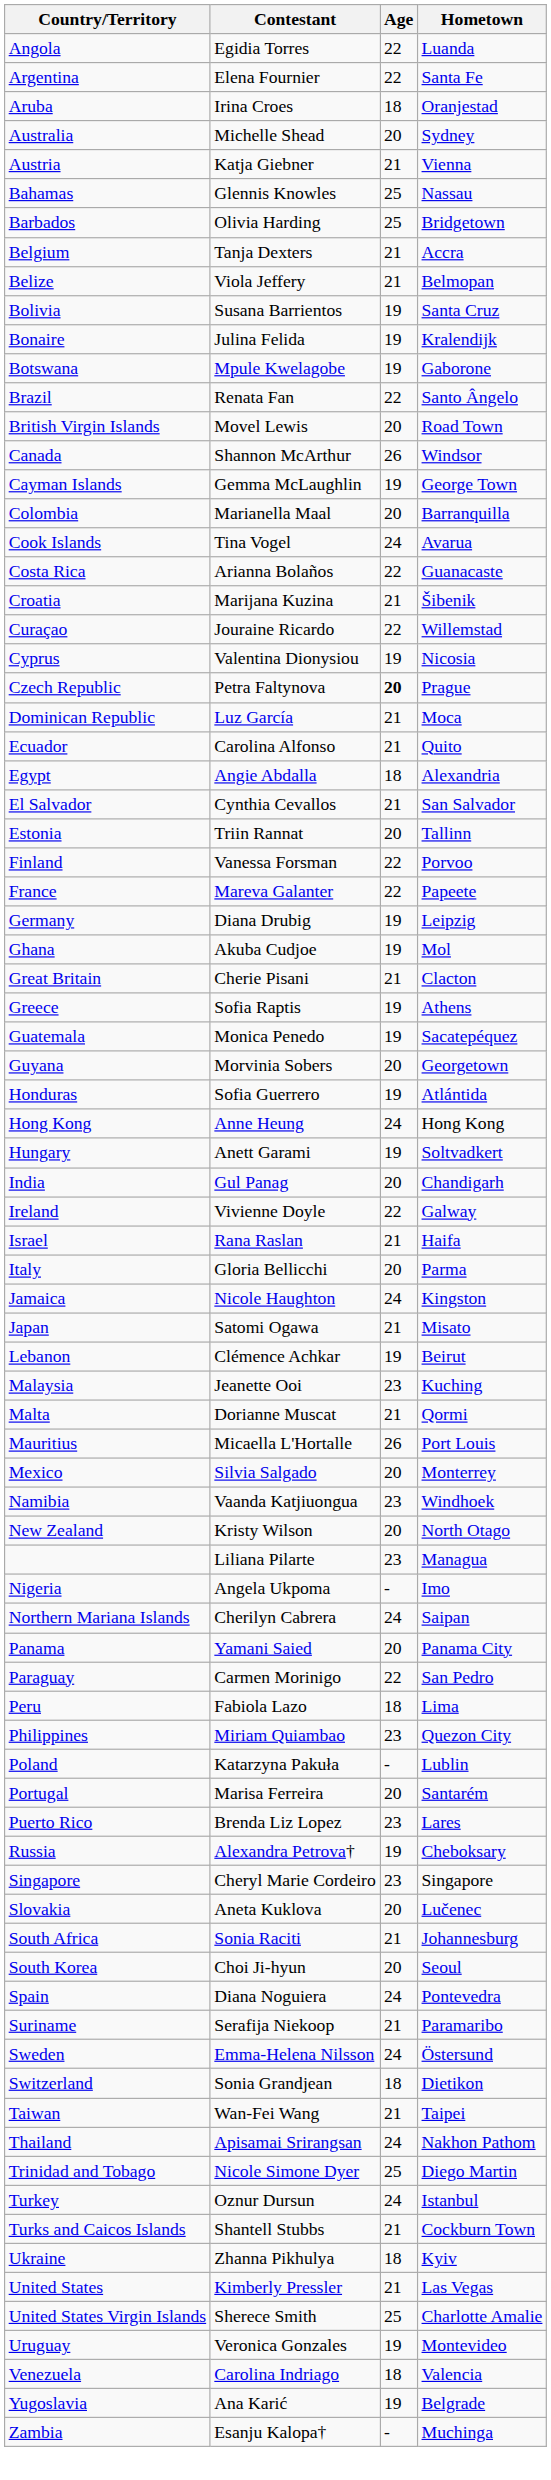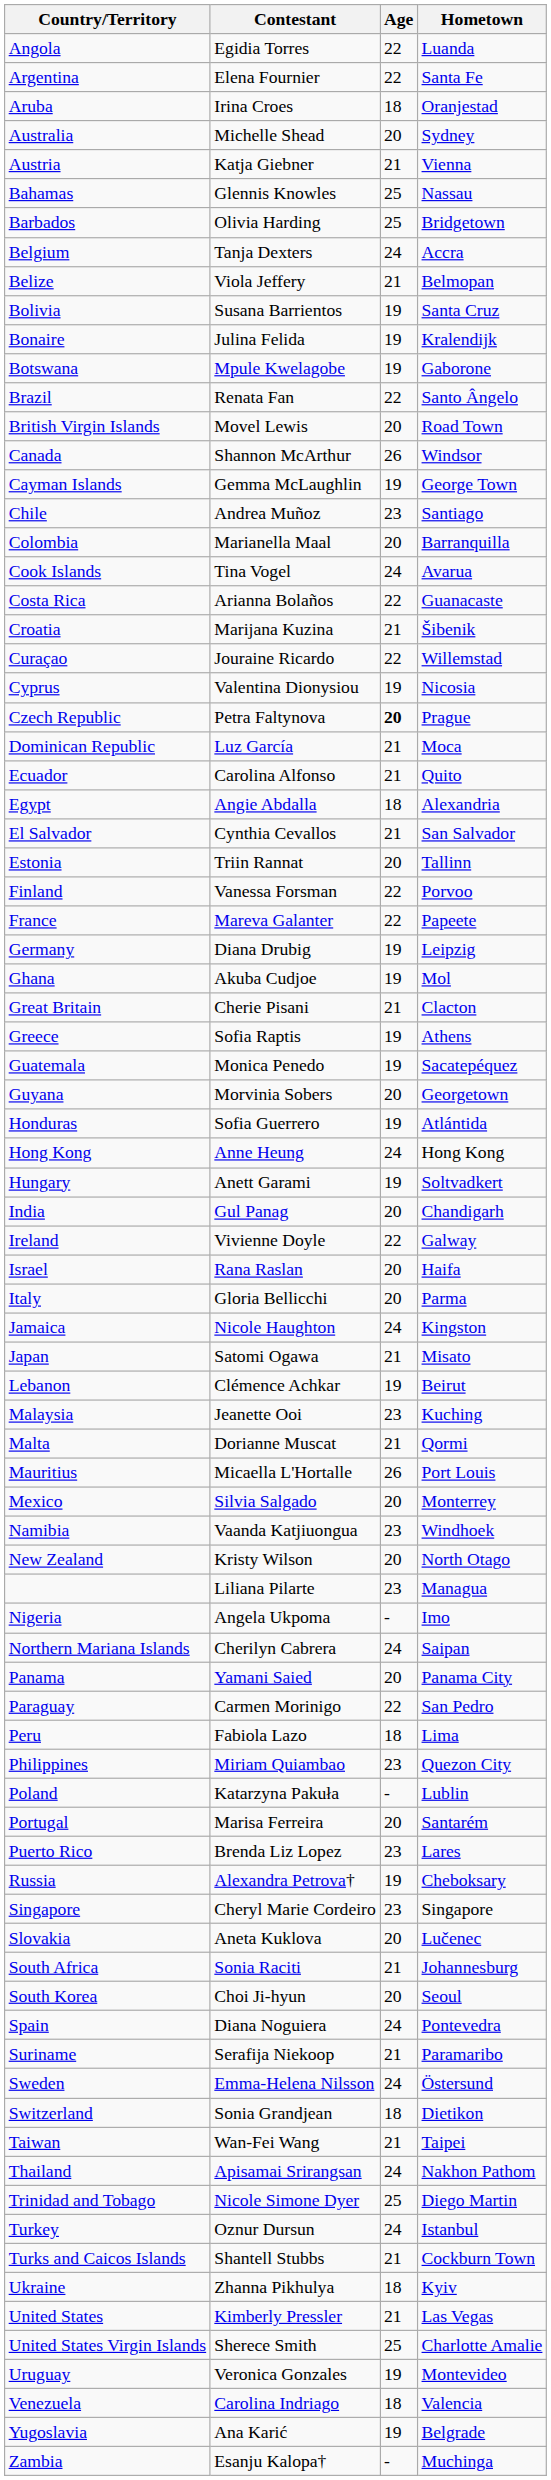 <table class="wikitable sortable" style="font-size: 95%;">
 <tr>
 <th>Country/Territory</th>
 <th>Contestant</th>
 <th>Age</th>
 <th>Hometown</th>
 </tr>
 <tr>
 <td> <a href='#'>Angola</a></td>
 <td>Egidia Torres</td>
 <td>22</td>
 <td><a href='#'>Luanda</a></td>
 </tr>
 <tr>
 <td> <a href='#'>Argentina</a></td>
 <td>Elena Fournier</td>
 <td>22</td>
 <td><a href='#'>Santa Fe</a></td>
 </tr>
 <tr>
 <td> <a href='#'>Aruba</a></td>
 <td>Irina Croes</td>
 <td>18</td>
 <td><a href='#'>Oranjestad</a></td>
 </tr>
 <tr>
 <td> <a href='#'>Australia</a></td>
 <td>Michelle Shead</td>
 <td>20</td>
 <td><a href='#'>Sydney</a></td>
 </tr>
 <tr>
 <td> <a href='#'>Austria</a></td>
 <td>Katja Giebner</td>
 <td>21</td>
 <td><a href='#'>Vienna</a></td>
 </tr>
 <tr>
 <td> <a href='#'>Bahamas</a></td>
 <td>Glennis Knowles</td>
 <td>25</td>
 <td><a href='#'>Nassau</a></td>
 </tr>
 <tr>
 <td> <a href='#'>Barbados</a></td>
 <td>Olivia Harding</td>
 <td>25</td>
 <td><a href='#'>Bridgetown</a></td>
 </tr>
 <tr>
 <td> <a href='#'>Belgium</a></td>
 <td>Tanja Dexters</td>
-<td>21</td>
+<td>24</td>
 <td><a href='#'>Accra</a></td>
 </tr>
 <tr>
 <td> <a href='#'>Belize</a></td>
 <td>Viola Jeffery</td>
 <td>21</td>
 <td><a href='#'>Belmopan</a></td>
 </tr>
 <tr>
 <td> <a href='#'>Bolivia</a></td>
 <td>Susana Barrientos</td>
 <td>19</td>
 <td><a href='#'>Santa Cruz</a></td>
 </tr>
 <tr>
 <td> <a href='#'>Bonaire</a></td>
 <td>Julina Felida</td>
 <td>19</td>
 <td><a href='#'>Kralendijk</a></td>
 </tr>
 <tr>
 <td> <a href='#'>Botswana</a></td>
 <td><a href='#'>Mpule Kwelagobe</a></td>
 <td>19</td>
 <td><a href='#'>Gaborone</a></td>
 </tr>
 <tr>
 <td> <a href='#'>Brazil</a></td>
 <td>Renata Fan</td>
 <td>22</td>
 <td><a href='#'>Santo Ângelo</a></td>
 </tr>
 <tr>
 <td> <a href='#'>British Virgin Islands</a></td>
 <td>Movel Lewis</td>
 <td>20</td>
 <td><a href='#'>Road Town</a></td>
 </tr>
 <tr>
 <td> <a href='#'>Canada</a></td>
 <td>Shannon McArthur</td>
 <td>26</td>
 <td><a href='#'>Windsor</a></td>
 </tr>
 <tr>
 <td> <a href='#'>Cayman Islands</a></td>
 <td>Gemma McLaughlin</td>
 <td>19</td>
 <td><a href='#'>George Town</a></td>
+</tr>
+<tr>
+<td> <a href='#'>Chile</a></td>
+<td>Andrea Muñoz</td>
+<td>23</td>
+<td><a href='#'>Santiago</a></td>
 </tr>
 <tr>
 <td> <a href='#'>Colombia</a></td>
 <td>Marianella Maal</td>
 <td>20</td>
 <td><a href='#'>Barranquilla</a></td>
 </tr>
 <tr>
 <td> <a href='#'>Cook Islands</a></td>
 <td>Tina Vogel</td>
 <td>24</td>
 <td><a href='#'>Avarua</a></td>
 </tr>
 <tr>
 <td> <a href='#'>Costa Rica</a></td>
 <td>Arianna Bolaños</td>
 <td>22</td>
 <td><a href='#'>Guanacaste</a></td>
 </tr>
 <tr>
 <td> <a href='#'>Croatia</a></td>
 <td>Marijana Kuzina</td>
 <td>21</td>
 <td><a href='#'>Šibenik</a></td>
 </tr>
 <tr>
 <td> <a href='#'>Curaçao</a></td>
 <td>Jouraine Ricardo</td>
 <td>22</td>
 <td><a href='#'>Willemstad</a></td>
 </tr>
 <tr>
 <td> <a href='#'>Cyprus</a></td>
 <td>Valentina Dionysiou</td>
 <td>19</td>
 <td><a href='#'>Nicosia</a></td>
 </tr>
 <tr>
 <td> <a href='#'>Czech Republic</a></td>
 <td>Petra Faltynova</td>
 <td><strong>20</strong></td>
 <td><a href='#'>Prague</a></td>
 </tr>
 <tr>
 <td> <a href='#'>Dominican Republic</a></td>
 <td><a href='#'>Luz García</a></td>
 <td>21</td>
 <td><a href='#'>Moca</a></td>
 </tr>
 <tr>
 <td> <a href='#'>Ecuador</a></td>
 <td>Carolina Alfonso</td>
 <td>21</td>
 <td><a href='#'>Quito</a></td>
 </tr>
 <tr>
 <td> <a href='#'>Egypt</a></td>
 <td><a href='#'>Angie Abdalla</a></td>
 <td>18</td>
 <td><a href='#'>Alexandria</a></td>
 </tr>
 <tr>
 <td> <a href='#'>El Salvador</a></td>
 <td>Cynthia Cevallos</td>
 <td>21</td>
 <td><a href='#'>San Salvador</a></td>
 </tr>
 <tr>
 <td> <a href='#'>Estonia</a></td>
 <td>Triin Rannat</td>
 <td>20</td>
 <td><a href='#'>Tallinn</a></td>
 </tr>
 <tr>
 <td> <a href='#'>Finland</a></td>
 <td>Vanessa Forsman</td>
 <td>22</td>
 <td><a href='#'>Porvoo</a></td>
 </tr>
 <tr>
 <td> <a href='#'>France</a></td>
 <td><a href='#'>Mareva Galanter</a></td>
 <td>22</td>
 <td><a href='#'>Papeete</a></td>
 </tr>
 <tr>
 <td> <a href='#'>Germany</a></td>
 <td>Diana Drubig</td>
 <td>19</td>
 <td><a href='#'>Leipzig</a></td>
 </tr>
 <tr>
 <td> <a href='#'>Ghana</a></td>
 <td>Akuba Cudjoe</td>
 <td>19</td>
 <td><a href='#'>Mol</a></td>
 </tr>
 <tr>
 <td> <a href='#'>Great Britain</a></td>
 <td>Cherie Pisani</td>
 <td>21</td>
 <td><a href='#'>Clacton</a></td>
 </tr>
 <tr>
 <td> <a href='#'>Greece</a></td>
 <td>Sofia Raptis</td>
 <td>19</td>
 <td><a href='#'>Athens</a></td>
 </tr>
 <tr>
 <td> <a href='#'>Guatemala</a></td>
 <td>Monica Penedo</td>
 <td>19</td>
 <td><a href='#'>Sacatepéquez</a></td>
 </tr>
 <tr>
 <td> <a href='#'>Guyana</a></td>
 <td>Morvinia Sobers</td>
 <td>20</td>
 <td><a href='#'>Georgetown</a></td>
 </tr>
 <tr>
 <td> <a href='#'>Honduras</a></td>
 <td>Sofia Guerrero</td>
 <td>19</td>
 <td><a href='#'>Atlántida</a></td>
 </tr>
 <tr>
 <td> <a href='#'>Hong Kong</a></td>
 <td><a href='#'>Anne Heung</a></td>
 <td>24</td>
 <td>Hong Kong</td>
 </tr>
 <tr>
 <td> <a href='#'>Hungary</a></td>
 <td>Anett Garami</td>
 <td>19</td>
 <td><a href='#'>Soltvadkert</a></td>
 </tr>
 <tr>
 <td> <a href='#'>India</a></td>
 <td><a href='#'>Gul Panag</a></td>
 <td>20</td>
 <td><a href='#'>Chandigarh</a></td>
 </tr>
 <tr>
 <td> <a href='#'>Ireland</a></td>
 <td>Vivienne Doyle</td>
 <td>22</td>
 <td><a href='#'>Galway</a></td>
 </tr>
 <tr>
 <td> <a href='#'>Israel</a></td>
 <td><a href='#'>Rana Raslan</a></td>
-<td>21</td>
+<td>20</td>
 <td><a href='#'>Haifa</a></td>
 </tr>
 <tr>
 <td> <a href='#'>Italy</a></td>
 <td>Gloria Bellicchi</td>
 <td>20</td>
 <td><a href='#'>Parma</a></td>
 </tr>
 <tr>
 <td> <a href='#'>Jamaica</a></td>
 <td><a href='#'>Nicole Haughton</a></td>
 <td>24</td>
 <td><a href='#'>Kingston</a></td>
 </tr>
 <tr>
 <td> <a href='#'>Japan</a></td>
 <td>Satomi Ogawa</td>
 <td>21</td>
 <td><a href='#'>Misato</a></td>
 </tr>
 <tr>
 <td> <a href='#'>Lebanon</a></td>
 <td>Clémence Achkar</td>
 <td>19</td>
 <td><a href='#'>Beirut</a></td>
 </tr>
 <tr>
 <td> <a href='#'>Malaysia</a></td>
 <td>Jeanette Ooi</td>
 <td>23</td>
 <td><a href='#'>Kuching</a></td>
 </tr>
 <tr>
 <td> <a href='#'>Malta</a></td>
 <td>Dorianne Muscat</td>
 <td>21</td>
 <td><a href='#'>Qormi</a></td>
 </tr>
 <tr>
 <td> <a href='#'>Mauritius</a></td>
 <td>Micaella L'Hortalle</td>
 <td>26</td>
 <td><a href='#'>Port Louis</a></td>
 </tr>
 <tr>
 <td> <a href='#'>Mexico</a></td>
 <td><a href='#'>Silvia Salgado</a></td>
 <td>20</td>
 <td><a href='#'>Monterrey</a></td>
 </tr>
 <tr>
 <td> <a href='#'>Namibia</a></td>
 <td>Vaanda Katjiuongua</td>
 <td>23</td>
 <td><a href='#'>Windhoek</a></td>
 </tr>
 <tr>
 <td> <a href='#'>New Zealand</a></td>
 <td>Kristy Wilson</td>
 <td>20</td>
 <td><a href='#'>North Otago</a></td>
 </tr>
 <tr>
 <td></td>
 <td>Liliana Pilarte</td>
 <td>23</td>
 <td><a href='#'>Managua</a></td>
 </tr>
 <tr>
 <td> <a href='#'>Nigeria</a></td>
 <td>Angela Ukpoma</td>
 <td>-</td>
 <td><a href='#'>Imo</a></td>
 </tr>
 <tr>
 <td> <a href='#'>Northern Mariana Islands</a></td>
 <td>Cherilyn Cabrera</td>
 <td>24</td>
 <td><a href='#'>Saipan</a></td>
 </tr>
 <tr>
 <td> <a href='#'>Panama</a></td>
 <td><a href='#'>Yamani Saied</a></td>
 <td>20</td>
 <td><a href='#'>Panama City</a></td>
 </tr>
 <tr>
 <td> <a href='#'>Paraguay</a></td>
 <td>Carmen Morinigo</td>
 <td>22</td>
 <td><a href='#'>San Pedro</a></td>
 </tr>
 <tr>
 <td> <a href='#'>Peru</a></td>
 <td>Fabiola Lazo</td>
 <td>18</td>
 <td><a href='#'>Lima</a></td>
 </tr>
 <tr>
 <td> <a href='#'>Philippines</a></td>
 <td><a href='#'>Miriam Quiambao</a></td>
 <td>23</td>
 <td><a href='#'>Quezon City</a></td>
 </tr>
 <tr>
 <td> <a href='#'>Poland</a></td>
 <td>Katarzyna Pakuła</td>
 <td>-</td>
 <td><a href='#'>Lublin</a></td>
 </tr>
 <tr>
 <td> <a href='#'>Portugal</a></td>
 <td>Marisa Ferreira</td>
 <td>20</td>
 <td><a href='#'>Santarém</a></td>
 </tr>
 <tr>
 <td> <a href='#'>Puerto Rico</a></td>
 <td>Brenda Liz Lopez</td>
 <td>23</td>
 <td><a href='#'>Lares</a></td>
 </tr>
 <tr>
 <td> <a href='#'>Russia</a></td>
 <td><a href='#'>Alexandra Petrova</a>†</td>
 <td>19</td>
 <td><a href='#'>Cheboksary</a></td>
 </tr>
 <tr>
 <td> <a href='#'>Singapore</a></td>
 <td>Cheryl Marie Cordeiro</td>
 <td>23</td>
 <td>Singapore</td>
 </tr>
 <tr>
 <td> <a href='#'>Slovakia</a></td>
 <td>Aneta Kuklova</td>
 <td>20</td>
 <td><a href='#'>Lučenec</a></td>
 </tr>
 <tr>
 <td> <a href='#'>South Africa</a></td>
 <td><a href='#'>Sonia Raciti</a></td>
 <td>21</td>
 <td><a href='#'>Johannesburg</a></td>
 </tr>
 <tr>
 <td> <a href='#'>South Korea</a></td>
 <td>Choi Ji-hyun</td>
 <td>20</td>
 <td><a href='#'>Seoul</a></td>
 </tr>
 <tr>
 <td> <a href='#'>Spain</a></td>
 <td>Diana Noguiera</td>
 <td>24</td>
 <td><a href='#'>Pontevedra</a></td>
 </tr>
 <tr>
 <td> <a href='#'>Suriname</a></td>
 <td>Serafija Niekoop</td>
 <td>21</td>
 <td><a href='#'>Paramaribo</a></td>
 </tr>
 <tr>
 <td> <a href='#'>Sweden</a></td>
 <td><a href='#'>Emma-Helena Nilsson</a></td>
 <td>24</td>
 <td><a href='#'>Östersund</a></td>
 </tr>
 <tr>
 <td> <a href='#'>Switzerland</a></td>
 <td>Sonia Grandjean</td>
 <td>18</td>
 <td><a href='#'>Dietikon</a></td>
 </tr>
 <tr>
 <td> <a href='#'>Taiwan</a></td>
 <td>Wan-Fei Wang</td>
 <td>21</td>
 <td><a href='#'>Taipei</a></td>
 </tr>
 <tr>
 <td> <a href='#'>Thailand</a></td>
 <td><a href='#'>Apisamai Srirangsan</a></td>
 <td>24</td>
 <td><a href='#'>Nakhon Pathom</a></td>
 </tr>
 <tr>
 <td> <a href='#'>Trinidad and Tobago</a></td>
 <td><a href='#'>Nicole Simone Dyer</a></td>
 <td>25</td>
 <td><a href='#'>Diego Martin</a></td>
 </tr>
 <tr>
 <td> <a href='#'>Turkey</a></td>
 <td>Oznur Dursun</td>
 <td>24</td>
 <td><a href='#'>Istanbul</a></td>
 </tr>
 <tr>
 <td> <a href='#'>Turks and Caicos Islands</a></td>
 <td>Shantell Stubbs</td>
 <td>21</td>
 <td><a href='#'>Cockburn Town</a></td>
 </tr>
 <tr>
 <td> <a href='#'>Ukraine</a></td>
 <td>Zhanna Pikhulya</td>
 <td>18</td>
 <td><a href='#'>Kyiv</a></td>
 </tr>
 <tr>
 <td> <a href='#'>United States</a></td>
 <td><a href='#'>Kimberly Pressler</a></td>
 <td>21</td>
 <td><a href='#'>Las Vegas</a></td>
 </tr>
 <tr>
 <td> <a href='#'>United States Virgin Islands</a></td>
 <td>Sherece Smith</td>
 <td>25</td>
 <td><a href='#'>Charlotte Amalie</a></td>
 </tr>
 <tr>
 <td> <a href='#'>Uruguay</a></td>
 <td>Veronica Gonzales</td>
 <td>19</td>
 <td><a href='#'>Montevideo</a></td>
 </tr>
 <tr>
 <td> <a href='#'>Venezuela</a></td>
 <td><a href='#'>Carolina Indriago</a></td>
 <td>18</td>
 <td><a href='#'>Valencia</a></td>
 </tr>
 <tr>
 <td> <a href='#'>Yugoslavia</a></td>
 <td>Ana Karić</td>
 <td>19</td>
 <td><a href='#'>Belgrade</a></td>
 </tr>
 <tr>
 <td> <a href='#'>Zambia</a></td>
 <td>Esanju Kalopa† </td>
 <td>-</td>
 <td><a href='#'>Muchinga</a></td>
 </tr>
 </table>
